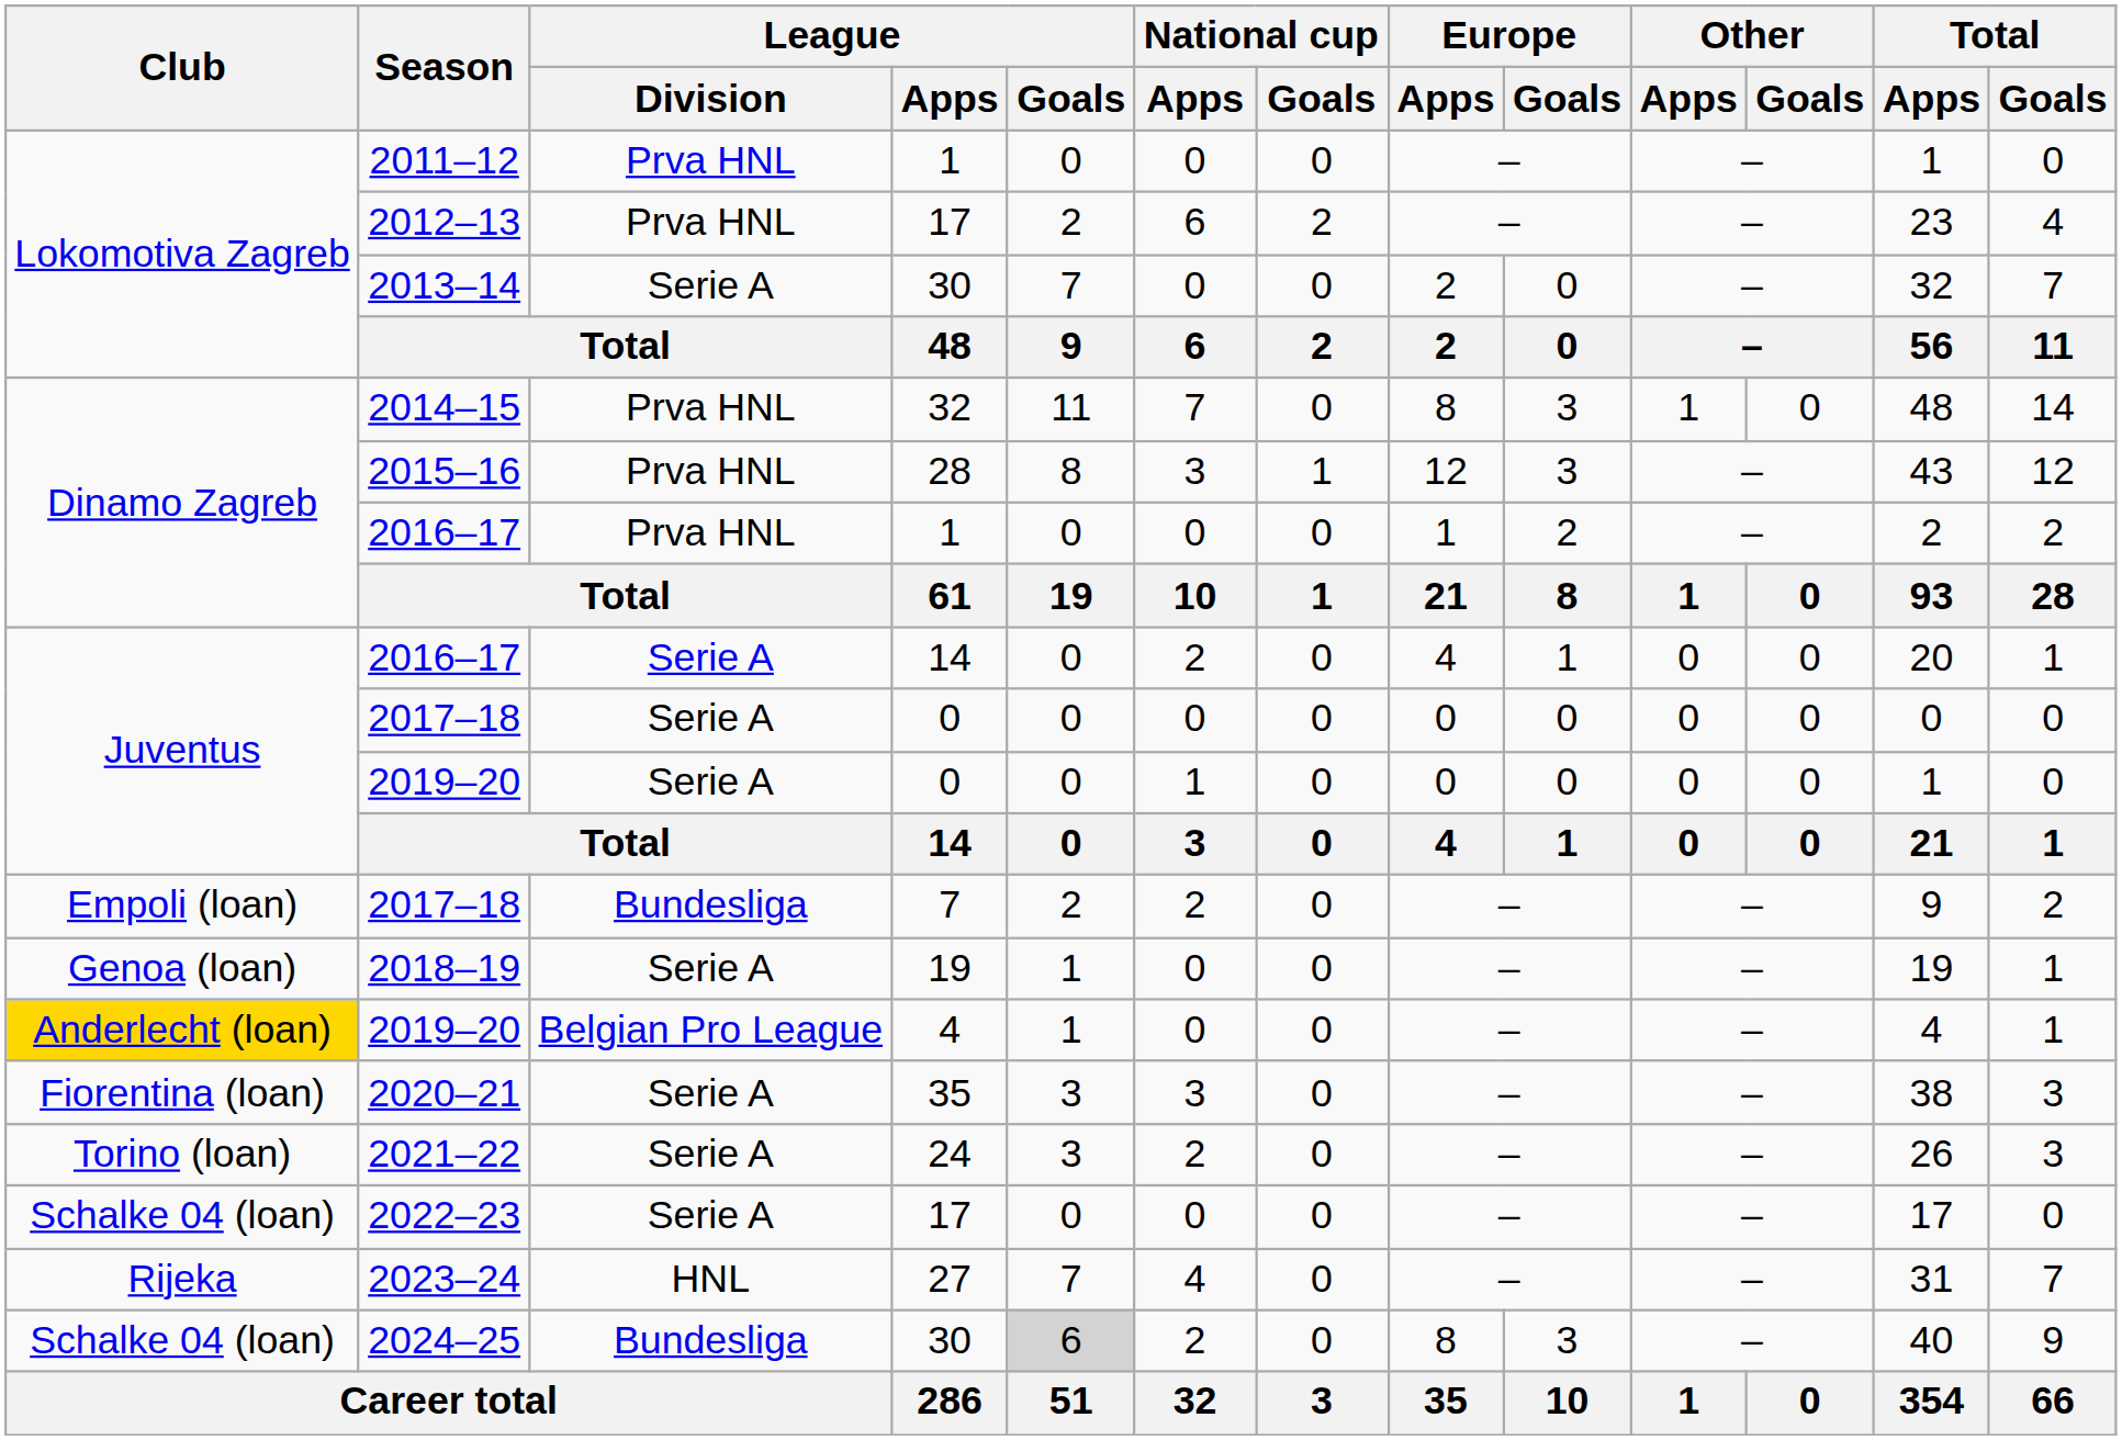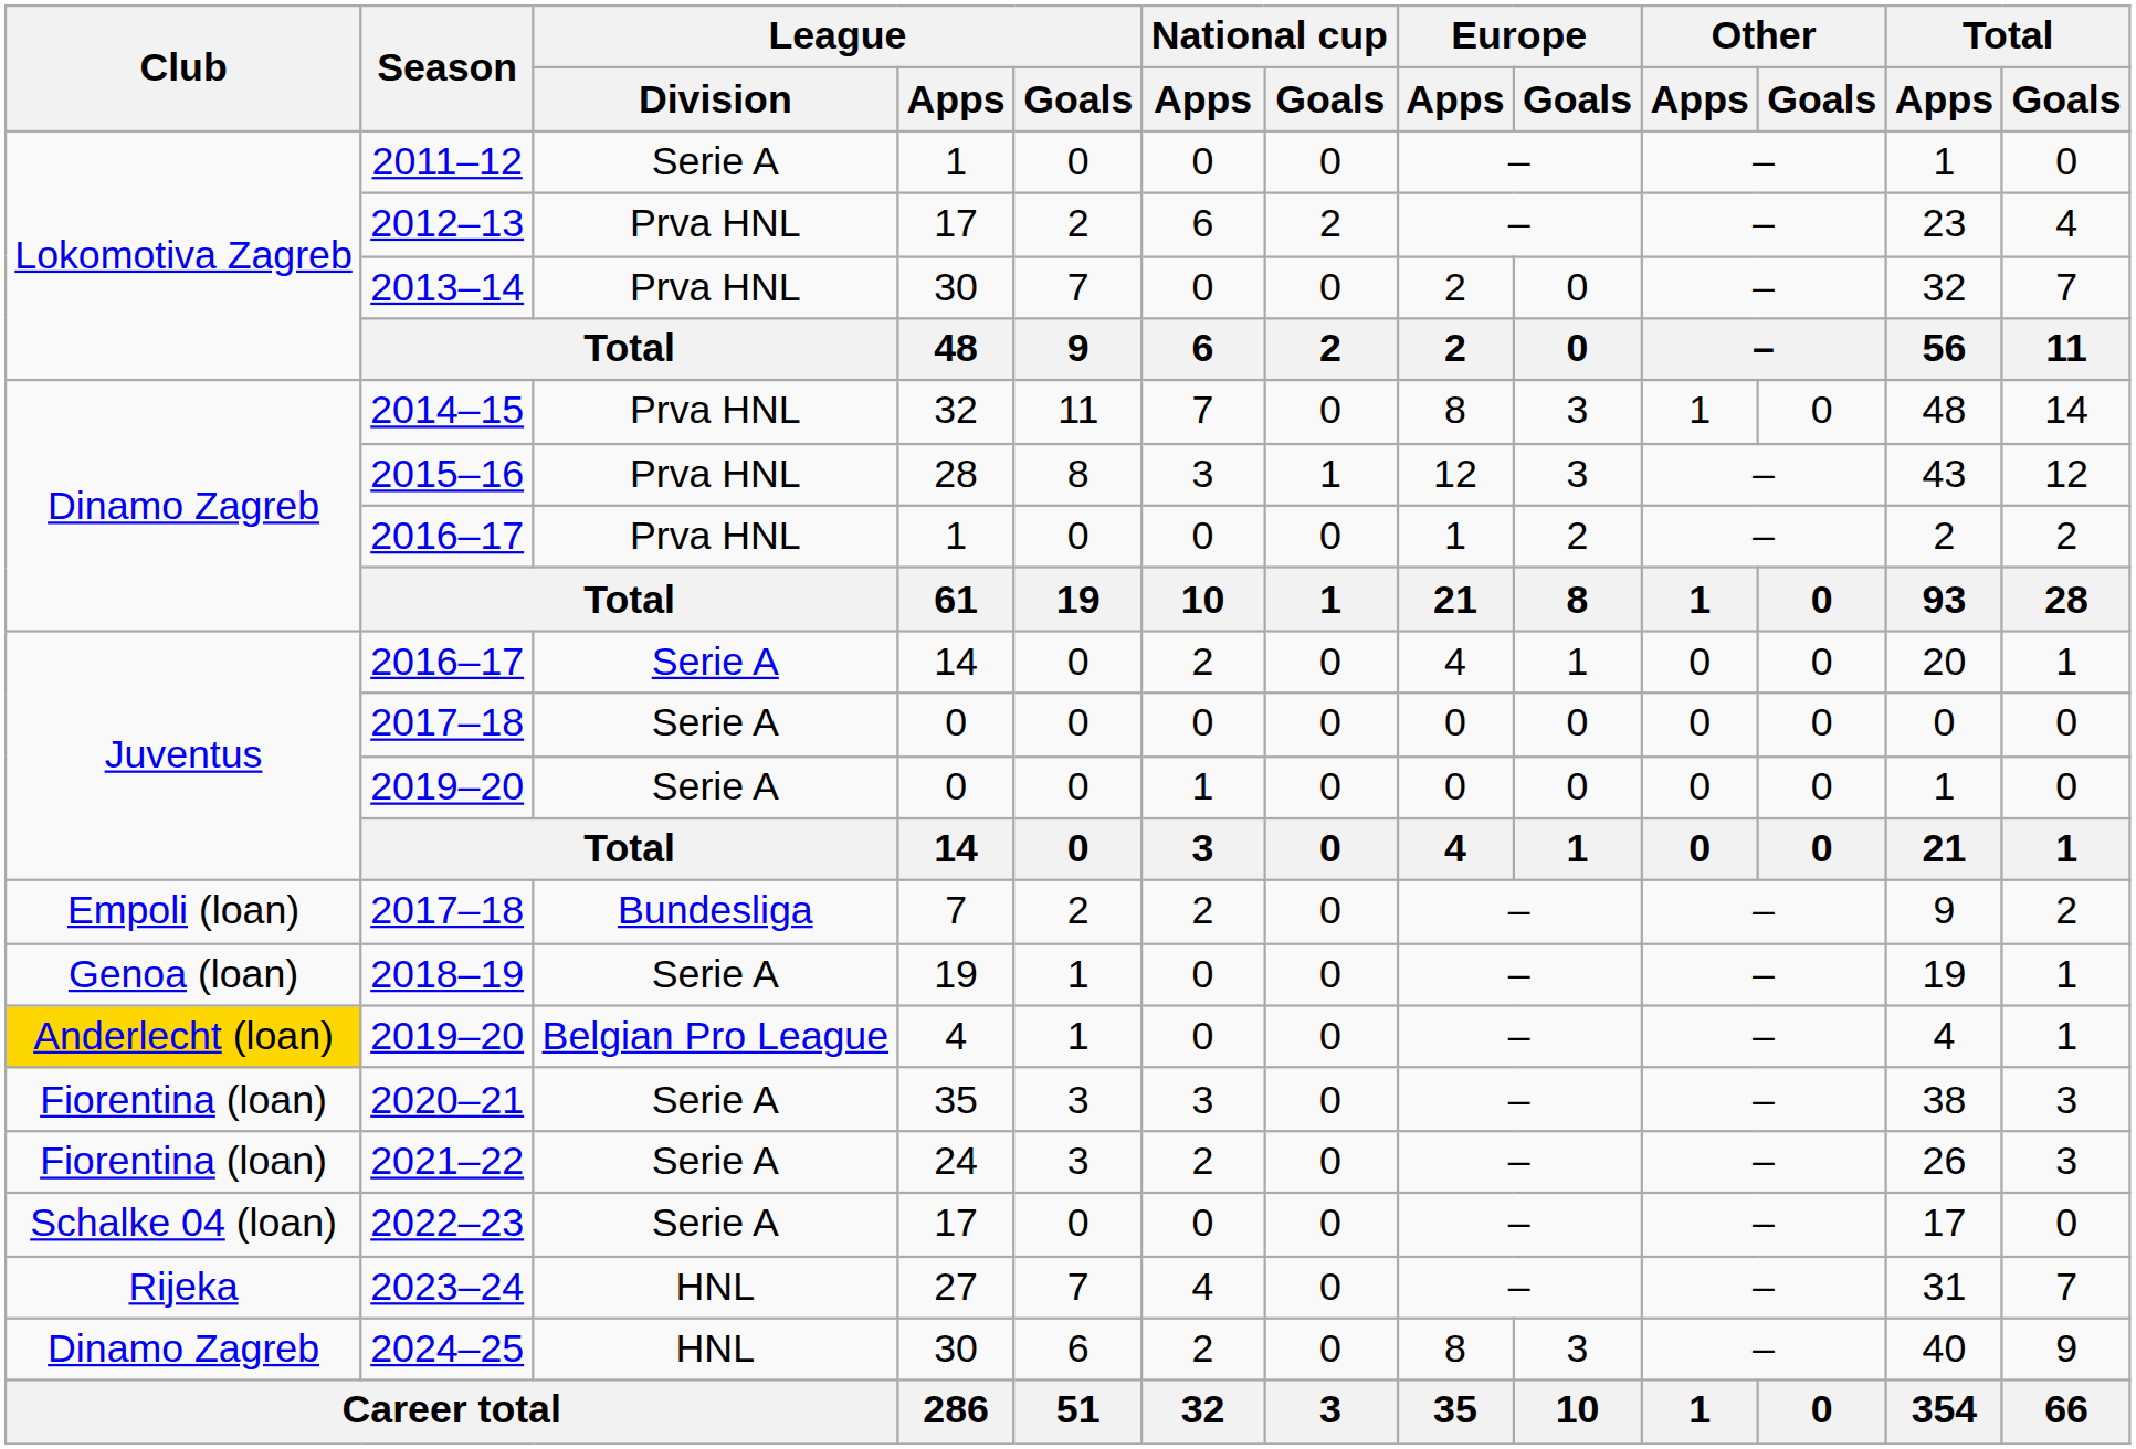 <table class="wikitable" style="text-align:center">
 <tr>
 <th rowspan="2">Club</th>
 <th rowspan="2">Season</th>
 <th colspan="3">League</th>
 <th colspan="2">National cup</th>
 <th colspan="2">Europe</th>
 <th colspan="2">Other</th>
 <th colspan="2">Total</th>
 </tr>
 <tr>
 <th>Division</th>
 <th>Apps</th>
 <th>Goals</th>
 <th>Apps</th>
 <th>Goals</th>
 <th>Apps</th>
 <th>Goals</th>
 <th>Apps</th>
 <th>Goals</th>
 <th>Apps</th>
 <th>Goals</th>
 </tr>
 <tr>
 <td rowspan="4"><a href='#'>Lokomotiva Zagreb</a></td>
 <td><a href='#'>2011–12</a></td>
-<td><a href='#'>Prva HNL</a></td>
+<td>Serie A</td>
 <td>1</td>
 <td>0</td>
 <td>0</td>
 <td>0</td>
 <td colspan="2">–</td>
 <td colspan="2">–</td>
 <td>1</td>
 <td>0</td>
 </tr>
 <tr>
 <td><a href='#'>2012–13</a></td>
 <td>Prva HNL</td>
 <td>17</td>
 <td>2</td>
 <td>6</td>
 <td>2</td>
 <td colspan="2">–</td>
 <td colspan="2">–</td>
 <td>23</td>
 <td>4</td>
 </tr>
 <tr>
 <td><a href='#'>2013–14</a></td>
-<td>Serie A</td>
+<td>Prva HNL</td>
 <td>30</td>
 <td>7</td>
 <td>0</td>
 <td>0</td>
 <td>2</td>
 <td>0</td>
 <td colspan="2">–</td>
 <td>32</td>
 <td>7</td>
 </tr>
 <tr>
 <th colspan="2">Total</th>
 <th>48</th>
 <th>9</th>
 <th>6</th>
 <th>2</th>
 <th>2</th>
 <th>0</th>
 <th colspan="2">–</th>
 <th>56</th>
 <th>11</th>
 </tr>
 <tr>
 <td rowspan="4"><a href='#'>Dinamo Zagreb</a></td>
 <td><a href='#'>2014–15</a></td>
 <td>Prva HNL</td>
 <td>32</td>
 <td>11</td>
 <td>7</td>
 <td>0</td>
 <td>8</td>
 <td>3</td>
 <td>1</td>
 <td>0</td>
 <td>48</td>
 <td>14</td>
 </tr>
 <tr>
 <td><a href='#'>2015–16</a></td>
 <td>Prva HNL</td>
 <td>28</td>
 <td>8</td>
 <td>3</td>
 <td>1</td>
 <td>12</td>
 <td>3</td>
 <td colspan="2">–</td>
 <td>43</td>
 <td>12</td>
 </tr>
 <tr>
 <td><a href='#'>2016–17</a></td>
 <td>Prva HNL</td>
 <td>1</td>
 <td>0</td>
 <td>0</td>
 <td>0</td>
 <td>1</td>
 <td>2</td>
 <td colspan="2">–</td>
 <td>2</td>
 <td>2</td>
 </tr>
 <tr>
 <th colspan="2">Total</th>
 <th>61</th>
 <th>19</th>
 <th>10</th>
 <th>1</th>
 <th>21</th>
 <th>8</th>
 <th>1</th>
 <th>0</th>
 <th>93</th>
 <th>28</th>
 </tr>
 <tr>
 <td rowspan="4"><a href='#'>Juventus</a></td>
 <td><a href='#'>2016–17</a></td>
 <td><a href='#'>Serie A</a></td>
 <td>14</td>
 <td>0</td>
 <td>2</td>
 <td>0</td>
 <td>4</td>
 <td>1</td>
 <td>0</td>
 <td>0</td>
 <td>20</td>
 <td>1</td>
 </tr>
 <tr>
 <td><a href='#'>2017–18</a></td>
 <td>Serie A</td>
 <td>0</td>
 <td>0</td>
 <td>0</td>
 <td>0</td>
 <td>0</td>
 <td>0</td>
 <td>0</td>
 <td>0</td>
 <td>0</td>
 <td>0</td>
 </tr>
 <tr>
 <td><a href='#'>2019–20</a></td>
 <td>Serie A</td>
 <td>0</td>
 <td>0</td>
 <td>1</td>
 <td>0</td>
 <td>0</td>
 <td>0</td>
 <td>0</td>
 <td>0</td>
 <td>1</td>
 <td>0</td>
 </tr>
 <tr>
 <th colspan="2">Total</th>
 <th>14</th>
 <th>0</th>
 <th>3</th>
 <th>0</th>
 <th>4</th>
 <th>1</th>
 <th>0</th>
 <th>0</th>
 <th>21</th>
 <th>1</th>
 </tr>
 <tr>
 <td><a href='#'>Empoli</a> (loan)</td>
 <td><a href='#'>2017–18</a></td>
 <td><a href='#'>Bundesliga</a></td>
 <td>7</td>
 <td>2</td>
 <td>2</td>
 <td>0</td>
 <td colspan="2">–</td>
 <td colspan="2">–</td>
 <td>9</td>
 <td>2</td>
 </tr>
 <tr>
 <td><a href='#'>Genoa</a> (loan)</td>
 <td><a href='#'>2018–19</a></td>
 <td>Serie A</td>
 <td>19</td>
 <td>1</td>
 <td>0</td>
 <td>0</td>
 <td colspan="2">–</td>
 <td colspan="2">–</td>
 <td>19</td>
 <td>1</td>
 </tr>
 <tr>
 <td style="background: gold;"><a href='#'>Anderlecht</a> (loan)</td>
 <td><a href='#'>2019–20</a></td>
 <td><a href='#'>Belgian Pro League</a></td>
 <td>4</td>
 <td>1</td>
 <td>0</td>
 <td>0</td>
 <td colspan="2">–</td>
 <td colspan="2">–</td>
 <td>4</td>
 <td>1</td>
 </tr>
 <tr>
 <td><a href='#'>Fiorentina</a> (loan)</td>
 <td><a href='#'>2020–21</a></td>
 <td>Serie A</td>
 <td>35</td>
 <td>3</td>
 <td>3</td>
 <td>0</td>
 <td colspan="2">–</td>
 <td colspan="2">–</td>
 <td>38</td>
 <td>3</td>
 </tr>
 <tr>
-<td><a href='#'>Torino</a> (loan)</td>
+<td><a href='#'>Fiorentina</a> (loan)</td>
 <td><a href='#'>2021–22</a></td>
 <td>Serie A</td>
 <td>24</td>
 <td>3</td>
 <td>2</td>
 <td>0</td>
 <td colspan="2">–</td>
 <td colspan="2">–</td>
 <td>26</td>
 <td>3</td>
 </tr>
 <tr>
 <td><a href='#'>Schalke 04</a> (loan)</td>
 <td><a href='#'>2022–23</a></td>
 <td>Serie A</td>
 <td>17</td>
 <td>0</td>
 <td>0</td>
 <td>0</td>
 <td colspan="2">–</td>
 <td colspan="2">–</td>
 <td>17</td>
 <td>0</td>
 </tr>
 <tr>
 <td><a href='#'>Rijeka</a></td>
 <td><a href='#'>2023–24</a></td>
 <td>HNL</td>
 <td>27</td>
 <td>7</td>
 <td>4</td>
 <td>0</td>
 <td colspan="2">–</td>
 <td colspan="2">–</td>
 <td>31</td>
 <td>7</td>
 </tr>
 <tr>
-<td><a href='#'>Schalke 04</a> (loan)</td>
+<td><a href='#'>Dinamo Zagreb</a></td>
 <td><a href='#'>2024–25</a></td>
-<td><a href='#'>Bundesliga</a></td>
+<td>HNL</td>
 <td>30</td>
-<td style="background: lightgrey;">6</td>
+<td>6</td>
 <td>2</td>
 <td>0</td>
 <td>8</td>
 <td>3</td>
 <td colspan="2">–</td>
 <td>40</td>
 <td>9</td>
 </tr>
 <tr>
 <th colspan="3">Career total</th>
 <th>286</th>
 <th>51</th>
 <th>32</th>
 <th>3</th>
 <th>35</th>
 <th>10</th>
 <th>1</th>
 <th>0</th>
 <th>354</th>
 <th>66</th>
 </tr>
 </table>
